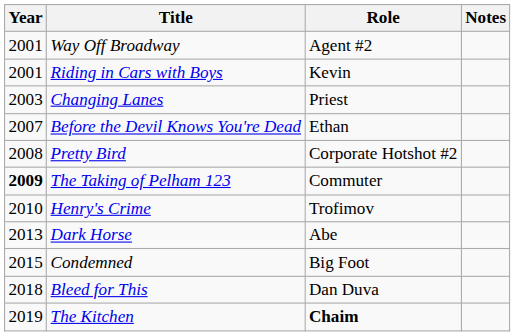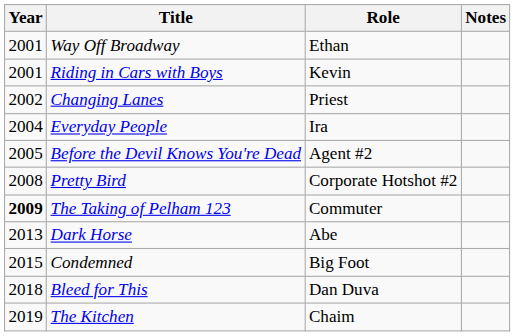 <table class="wikitable">
 <tr>
 <th>Year</th>
 <th>Title</th>
 <th>Role</th>
 <th>Notes</th>
 </tr>
 <tr>
 <td>2001</td>
 <td><em>Way Off Broadway</em></td>
-<td>Agent #2</td>
+<td>Ethan</td>
 <td></td>
 </tr>
 <tr>
 <td>2001</td>
 <td><em><a href='#'>Riding in Cars with Boys</a></em></td>
 <td>Kevin</td>
 <td></td>
 </tr>
 <tr>
-<td>2003</td>
+<td>2002</td>
 <td><em><a href='#'>Changing Lanes</a></em></td>
 <td>Priest</td>
 <td></td>
 </tr>
 <tr>
-<td>2007</td>
+<td>2004</td>
+<td><em><a href='#'>Everyday People</a></em></td>
+<td>Ira</td>
+<td></td>
+</tr>
+<tr>
+<td>2005</td>
 <td><em><a href='#'>Before the Devil Knows You're Dead</a></em></td>
-<td>Ethan</td>
+<td>Agent #2</td>
 <td></td>
 </tr>
 <tr>
 <td>2008</td>
 <td><em><a href='#'>Pretty Bird</a></em></td>
 <td>Corporate Hotshot #2</td>
 <td></td>
 </tr>
 <tr>
 <td><strong>2009</strong></td>
 <td><em><a href='#'>The Taking of Pelham 123</a></em></td>
 <td>Commuter</td>
-<td></td>
-</tr>
-<tr>
-<td>2010</td>
-<td><em><a href='#'>Henry's Crime</a></em></td>
-<td>Trofimov</td>
 <td></td>
 </tr>
 <tr>
 <td>2013</td>
 <td><em><a href='#'>Dark Horse</a></em></td>
 <td>Abe</td>
 <td></td>
 </tr>
 <tr>
 <td>2015</td>
 <td><em>Condemned</em></td>
 <td>Big Foot</td>
 <td></td>
 </tr>
 <tr>
 <td>2018</td>
 <td><em><a href='#'>Bleed for This</a></em></td>
 <td>Dan Duva</td>
 <td></td>
 </tr>
 <tr>
 <td>2019</td>
 <td><em><a href='#'>The Kitchen</a></em></td>
-<td><strong>Chaim</strong></td>
+<td>Chaim</td>
 <td></td>
 </tr>
 </table>
